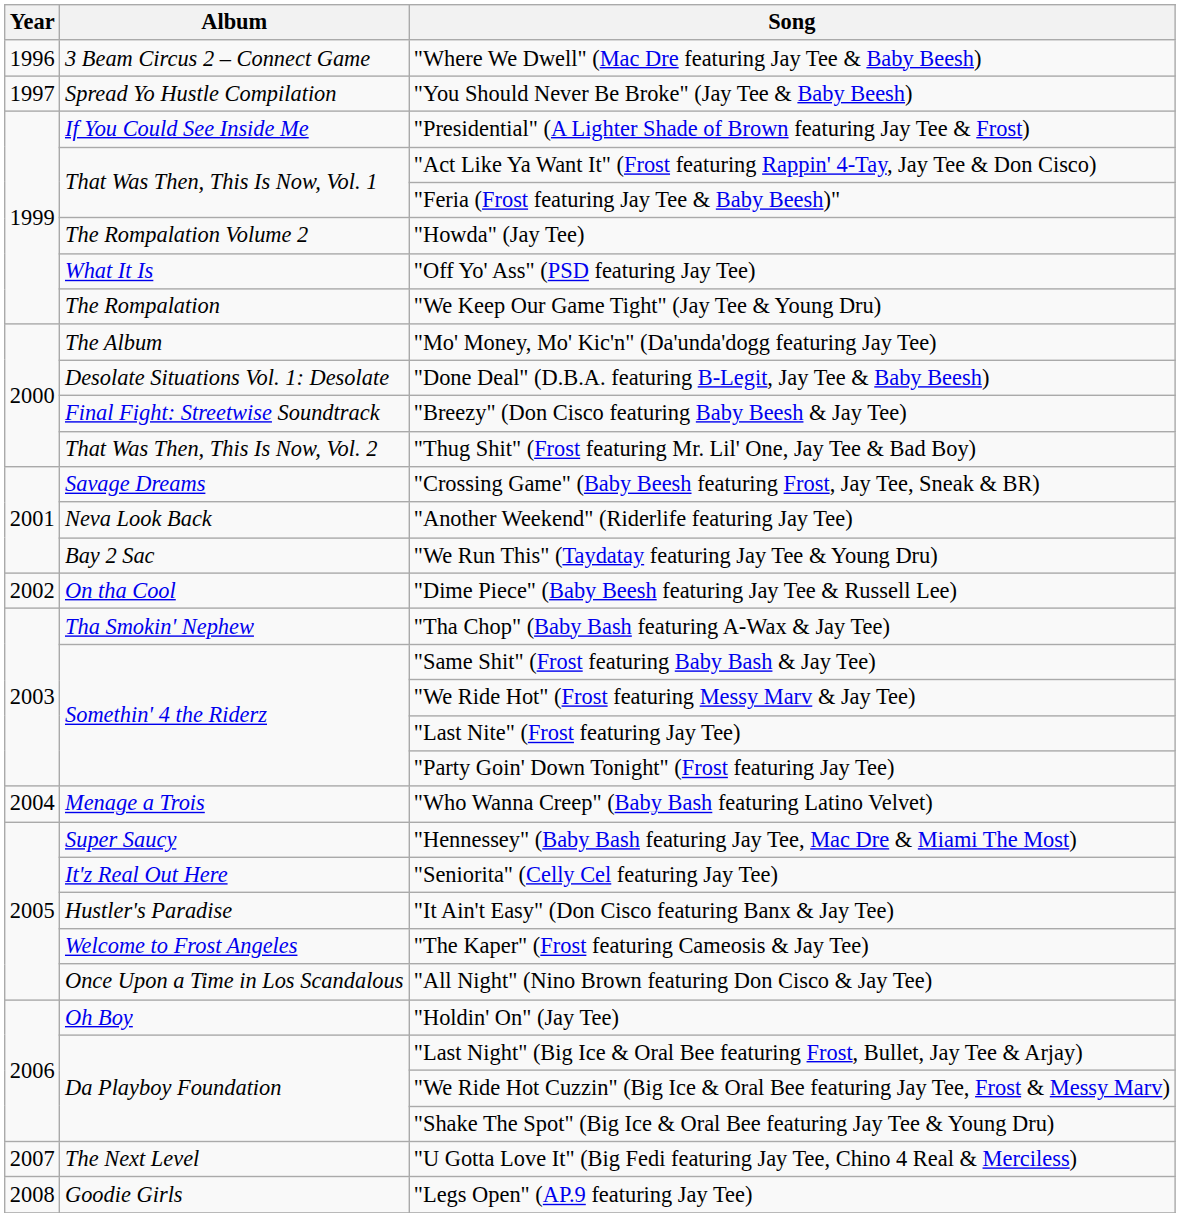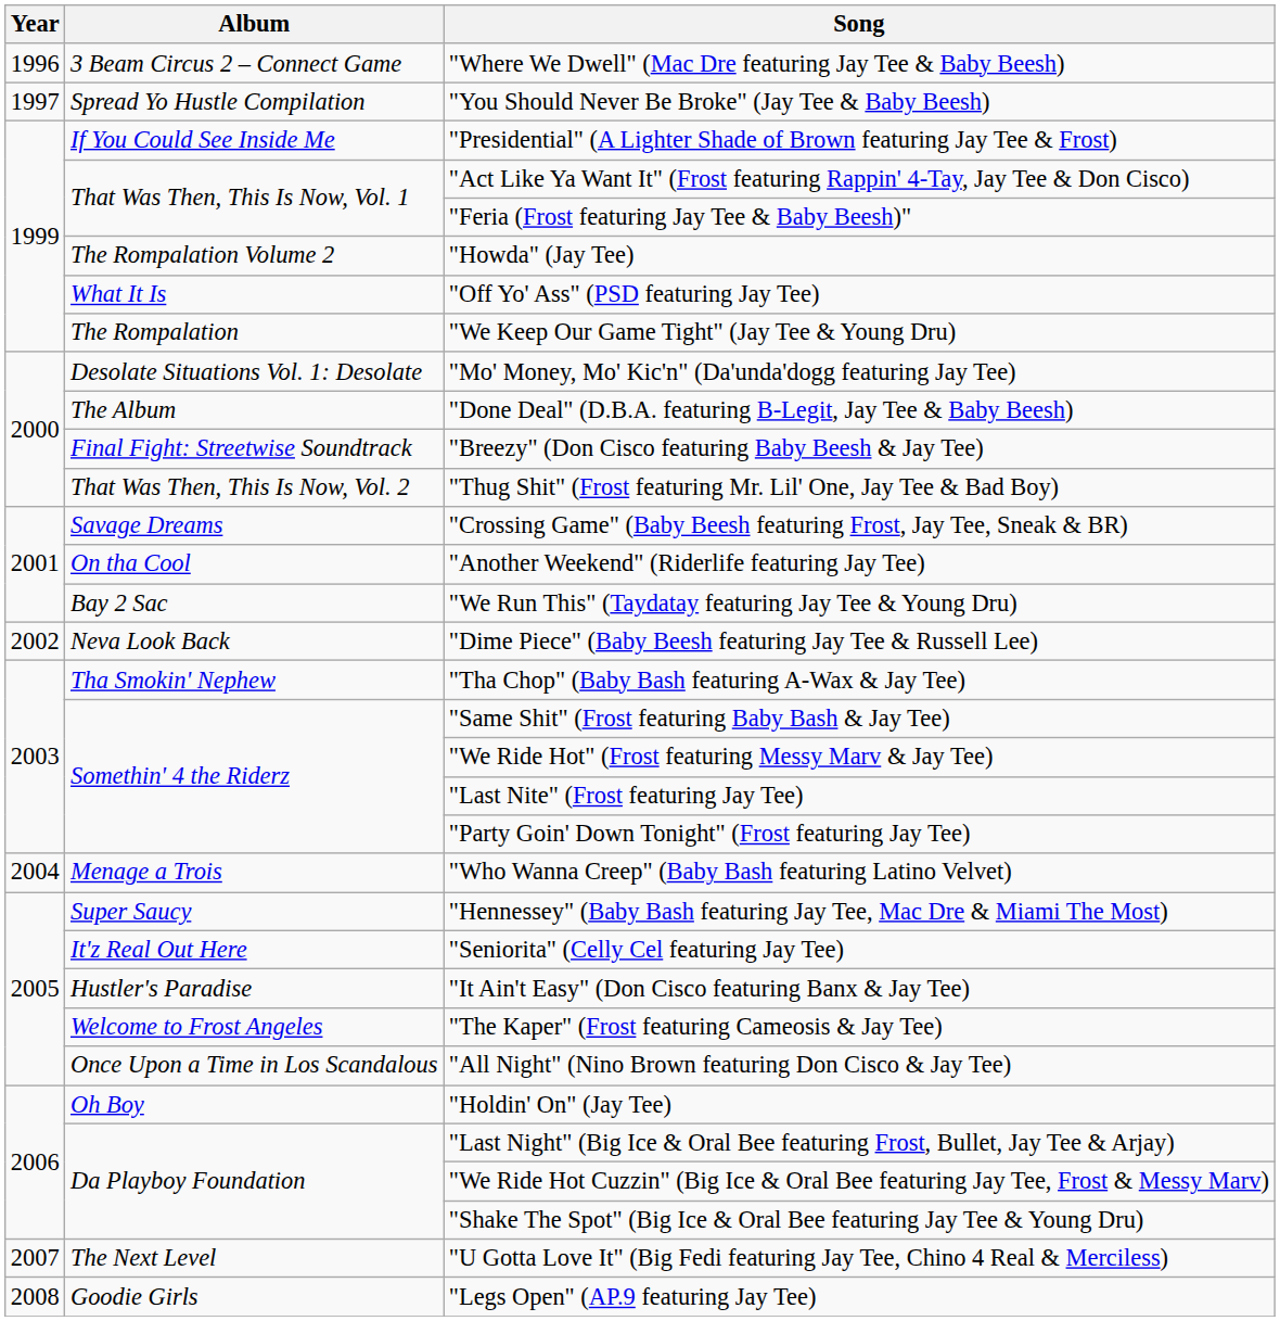 <table class="wikitable">
 <tr>
 <th>Year</th>
 <th>Album</th>
 <th>Song</th>
 </tr>
 <tr>
 <td rowspan="1">1996</td>
 <td><em>3 Beam Circus 2 – Connect Game</em></td>
 <td>"Where We Dwell" (<a href='#'>Mac Dre</a> featuring Jay Tee & <a href='#'>Baby Beesh</a>)</td>
 </tr>
 <tr>
 <td rowspan="1">1997</td>
 <td><em>Spread Yo Hustle Compilation</em></td>
 <td>"You Should Never Be Broke" (Jay Tee & <a href='#'>Baby Beesh</a>)</td>
 </tr>
 <tr>
 <td rowspan="6">1999</td>
 <td><em><a href='#'>If You Could See Inside Me</a></em></td>
 <td>"Presidential" (<a href='#'>A Lighter Shade of Brown</a> featuring Jay Tee & <a href='#'>Frost</a>)</td>
 </tr>
 <tr>
 <td rowspan="2"><em>That Was Then, This Is Now, Vol. 1</em></td>
 <td>"Act Like Ya Want It" (<a href='#'>Frost</a> featuring <a href='#'>Rappin' 4-Tay</a>, Jay Tee & Don Cisco)</td>
 </tr>
 <tr>
 <td>"Feria (<a href='#'>Frost</a> featuring Jay Tee & <a href='#'>Baby Beesh</a>)"</td>
 </tr>
 <tr>
 <td><em>The Rompalation Volume 2</em></td>
 <td>"Howda" (Jay Tee)</td>
 </tr>
 <tr>
 <td><em><a href='#'>What It Is</a></em></td>
 <td>"Off Yo' Ass" (<a href='#'>PSD</a> featuring Jay Tee)</td>
 </tr>
 <tr>
 <td><em>The Rompalation</em></td>
 <td>"We Keep Our Game Tight" (Jay Tee & Young Dru)</td>
 </tr>
 <tr>
 <td rowspan="4">2000</td>
-<td><em>The Album</em></td>
+<td><em>Desolate Situations Vol. 1: Desolate</em></td>
 <td>"Mo' Money, Mo' Kic'n" (Da'unda'dogg featuring Jay Tee)</td>
 </tr>
 <tr>
-<td><em>Desolate Situations Vol. 1: Desolate</em></td>
+<td><em>The Album</em></td>
 <td>"Done Deal" (D.B.A. featuring <a href='#'>B-Legit</a>, Jay Tee & <a href='#'>Baby Beesh</a>)</td>
 </tr>
 <tr>
 <td><em><a href='#'>Final Fight: Streetwise</a> Soundtrack</em></td>
 <td>"Breezy" (Don Cisco featuring <a href='#'>Baby Beesh</a> & Jay Tee)</td>
 </tr>
 <tr>
 <td><em>That Was Then, This Is Now, Vol. 2</em></td>
 <td>"Thug Shit" (<a href='#'>Frost</a> featuring Mr. Lil' One, Jay Tee & Bad Boy)</td>
 </tr>
 <tr>
 <td rowspan="3">2001</td>
 <td><em><a href='#'>Savage Dreams</a></em></td>
 <td>"Crossing Game" (<a href='#'>Baby Beesh</a> featuring <a href='#'>Frost</a>, Jay Tee, Sneak & BR)</td>
 </tr>
 <tr>
-<td><em>Neva Look Back</em></td>
+<td><em><a href='#'>On tha Cool</a></em></td>
 <td>"Another Weekend" (Riderlife featuring Jay Tee)</td>
 </tr>
 <tr>
 <td><em>Bay 2 Sac</em></td>
 <td>"We Run This" (<a href='#'>Taydatay</a> featuring Jay Tee & Young Dru)</td>
 </tr>
 <tr>
 <td>2002</td>
-<td><em><a href='#'>On tha Cool</a></em></td>
+<td><em>Neva Look Back</em></td>
 <td>"Dime Piece" (<a href='#'>Baby Beesh</a> featuring Jay Tee & Russell Lee)</td>
 </tr>
 <tr>
 <td rowspan="5">2003</td>
 <td><em><a href='#'>Tha Smokin' Nephew</a></em></td>
 <td>"Tha Chop" (<a href='#'>Baby Bash</a> featuring A-Wax & Jay Tee)</td>
 </tr>
 <tr>
 <td rowspan="4"><em><a href='#'>Somethin' 4 the Riderz</a></em></td>
 <td>"Same Shit" (<a href='#'>Frost</a> featuring <a href='#'>Baby Bash</a> & Jay Tee)</td>
 </tr>
 <tr>
 <td>"We Ride Hot" (<a href='#'>Frost</a> featuring <a href='#'>Messy Marv</a> & Jay Tee)</td>
 </tr>
 <tr>
 <td>"Last Nite" (<a href='#'>Frost</a> featuring Jay Tee)</td>
 </tr>
 <tr>
 <td>"Party Goin' Down Tonight" (<a href='#'>Frost</a> featuring Jay Tee)</td>
 </tr>
 <tr>
 <td rowspan="1">2004</td>
 <td><em><a href='#'>Menage a Trois</a></em></td>
 <td>"Who Wanna Creep" (<a href='#'>Baby Bash</a> featuring Latino Velvet)</td>
 </tr>
 <tr>
 <td rowspan="5">2005</td>
 <td><em><a href='#'>Super Saucy</a></em></td>
 <td>"Hennessey" (<a href='#'>Baby Bash</a> featuring Jay Tee, <a href='#'>Mac Dre</a> & <a href='#'>Miami The Most</a>)</td>
 </tr>
 <tr>
 <td><em><a href='#'>It'z Real Out Here</a></em></td>
 <td>"Seniorita" (<a href='#'>Celly Cel</a> featuring Jay Tee)</td>
 </tr>
 <tr>
 <td><em>Hustler's Paradise</em></td>
 <td>"It Ain't Easy" (Don Cisco featuring Banx & Jay Tee)</td>
 </tr>
 <tr>
 <td><em><a href='#'>Welcome to Frost Angeles</a></em></td>
 <td>"The Kaper" (<a href='#'>Frost</a> featuring Cameosis & Jay Tee)</td>
 </tr>
 <tr>
 <td><em>Once Upon a Time in Los Scandalous</em></td>
 <td>"All Night" (Nino Brown featuring Don Cisco & Jay Tee)</td>
 </tr>
 <tr>
 <td rowspan="4">2006</td>
 <td><em><a href='#'>Oh Boy</a></em></td>
 <td>"Holdin' On" (Jay Tee)</td>
 </tr>
 <tr>
 <td rowspan="3"><em>Da Playboy Foundation</em></td>
 <td>"Last Night" (Big Ice & Oral Bee featuring <a href='#'>Frost</a>, Bullet, Jay Tee & Arjay)</td>
 </tr>
 <tr>
 <td>"We Ride Hot Cuzzin" (Big Ice & Oral Bee featuring Jay Tee, <a href='#'>Frost</a> & <a href='#'>Messy Marv</a>)</td>
 </tr>
 <tr>
 <td>"Shake The Spot" (Big Ice & Oral Bee featuring Jay Tee & Young Dru)</td>
 </tr>
 <tr>
 <td rowspan="1">2007</td>
 <td><em>The Next Level</em></td>
 <td>"U Gotta Love It" (Big Fedi featuring Jay Tee, Chino 4 Real & <a href='#'>Merciless</a>)</td>
 </tr>
 <tr>
 <td rowspan="1">2008</td>
 <td><em>Goodie Girls</em></td>
 <td>"Legs Open" (<a href='#'>AP.9</a> featuring Jay Tee)</td>
 </tr>
 </table>
